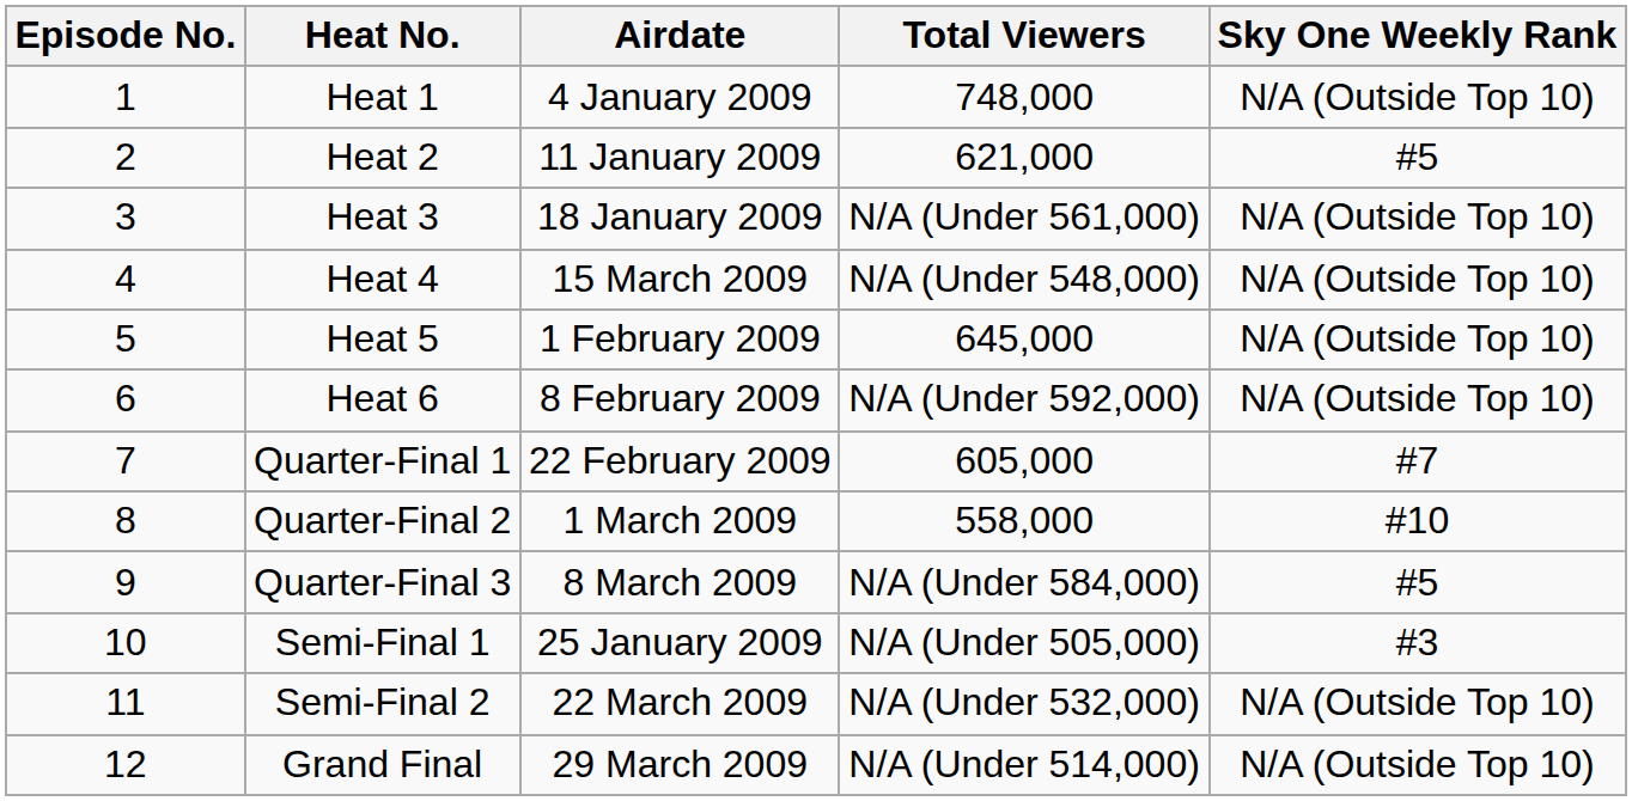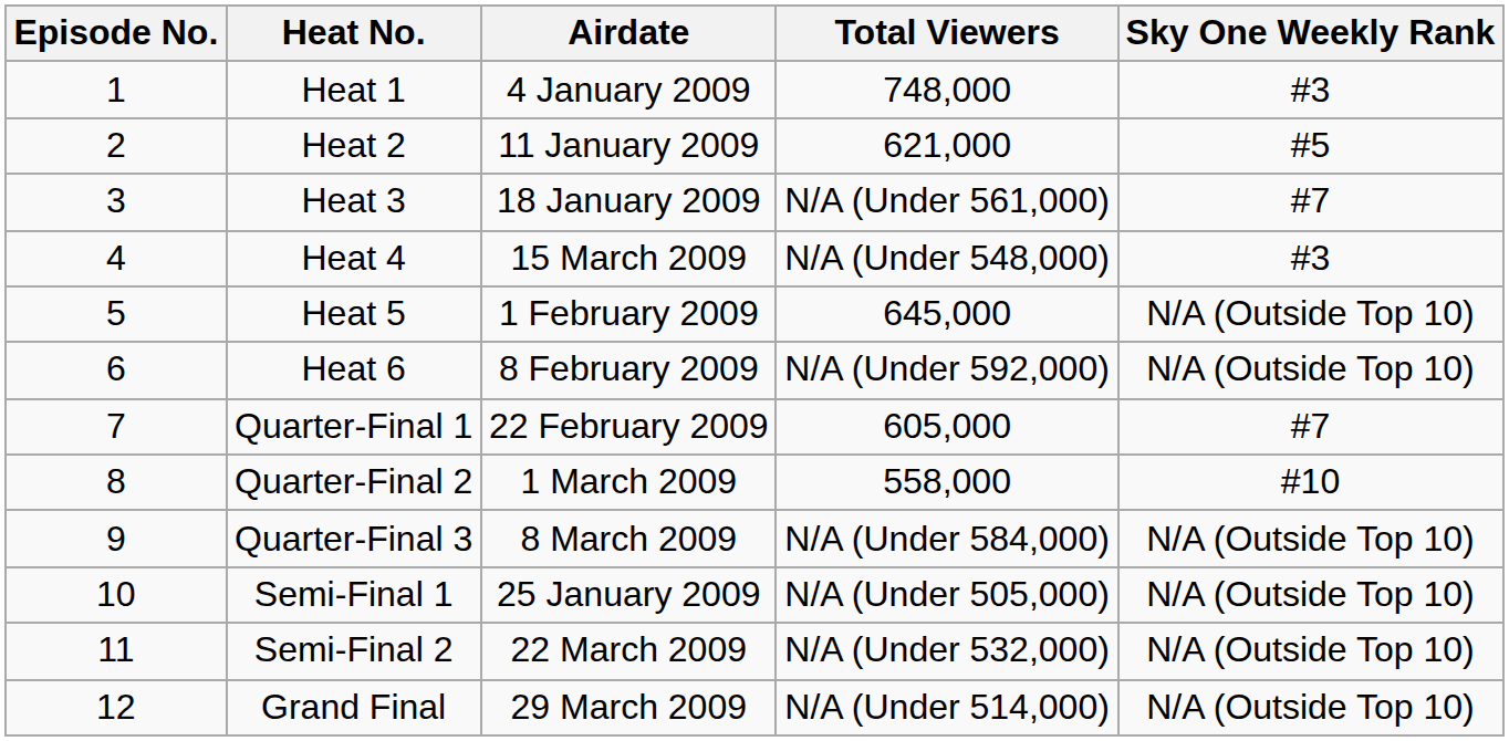 <table class="wikitable" style="text-align:center;">
 <tr>
 <th colspan="1">Episode No.</th>
 <th>Heat No.</th>
 <th>Airdate</th>
 <th>Total Viewers</th>
 <th>Sky One Weekly Rank</th>
 </tr>
 <tr>
 <td>1</td>
 <td>Heat 1</td>
 <td>4 January 2009</td>
 <td>748,000</td>
-<td>N/A (Outside Top 10)</td>
+<td>#3</td>
 </tr>
 <tr>
 <td>2</td>
 <td>Heat 2</td>
 <td>11 January 2009</td>
 <td>621,000</td>
 <td>#5</td>
 </tr>
 <tr>
 <td>3</td>
 <td>Heat 3</td>
 <td>18 January 2009</td>
 <td>N/A (Under 561,000)</td>
-<td>N/A (Outside Top 10)</td>
+<td>#7</td>
 </tr>
 <tr>
 <td>4</td>
 <td>Heat 4</td>
 <td>15 March 2009</td>
 <td>N/A (Under 548,000)</td>
-<td>N/A (Outside Top 10)</td>
+<td>#3</td>
 </tr>
 <tr>
 <td>5</td>
 <td>Heat 5</td>
 <td>1 February 2009</td>
 <td>645,000</td>
 <td>N/A (Outside Top 10)</td>
 </tr>
 <tr>
 <td>6</td>
 <td>Heat 6</td>
 <td>8 February 2009</td>
 <td>N/A (Under 592,000)</td>
 <td>N/A (Outside Top 10)</td>
 </tr>
 <tr>
 <td>7</td>
 <td>Quarter-Final 1</td>
 <td>22 February 2009</td>
 <td>605,000</td>
 <td>#7</td>
 </tr>
 <tr>
 <td>8</td>
 <td>Quarter-Final 2</td>
 <td>1 March 2009</td>
 <td>558,000</td>
 <td>#10</td>
 </tr>
 <tr>
 <td>9</td>
 <td>Quarter-Final 3</td>
 <td>8 March 2009</td>
 <td>N/A (Under 584,000)</td>
-<td>#5</td>
+<td>N/A (Outside Top 10)</td>
 </tr>
 <tr>
 <td>10</td>
 <td>Semi-Final 1</td>
 <td>25 January 2009</td>
 <td>N/A (Under 505,000)</td>
-<td>#3</td>
+<td>N/A (Outside Top 10)</td>
 </tr>
 <tr>
 <td>11</td>
 <td>Semi-Final 2</td>
 <td>22 March 2009</td>
 <td>N/A (Under 532,000)</td>
 <td>N/A (Outside Top 10)</td>
 </tr>
 <tr>
 <td>12</td>
 <td>Grand Final</td>
 <td>29 March 2009</td>
 <td>N/A (Under 514,000)</td>
 <td>N/A (Outside Top 10)</td>
 </tr>
 </table>
